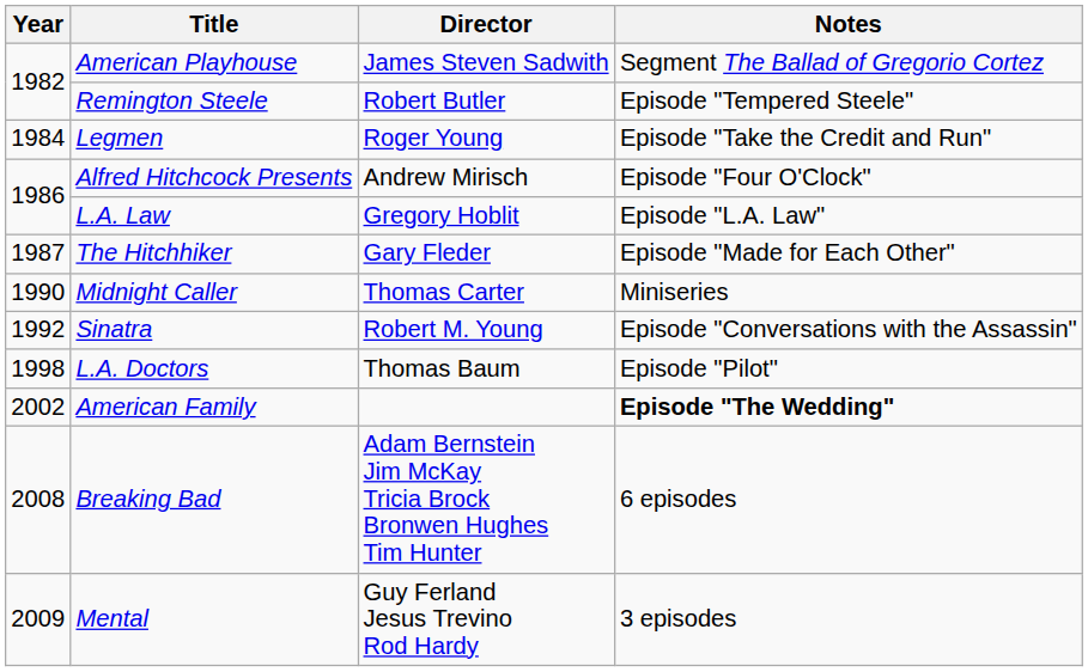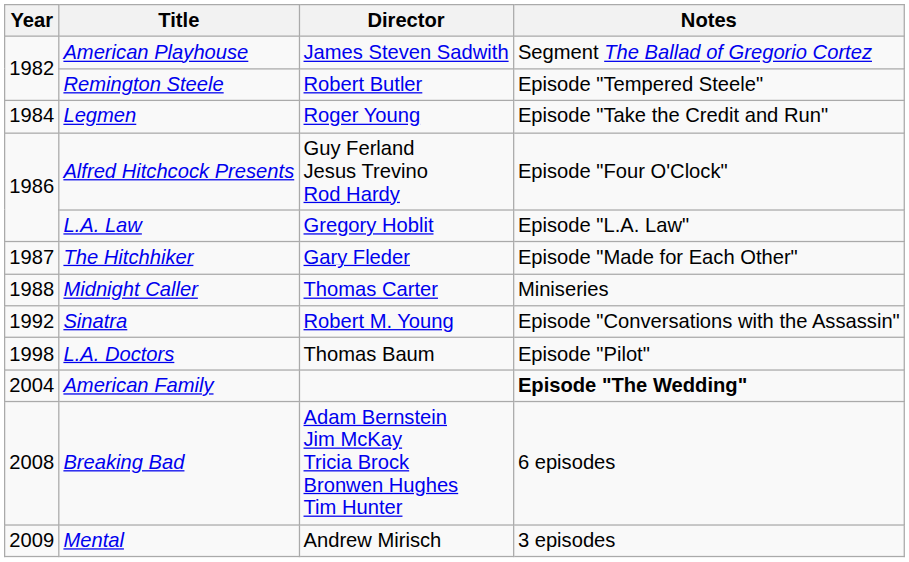 <table class="wikitable">
 <tr>
 <th>Year</th>
 <th>Title</th>
 <th>Director</th>
 <th>Notes</th>
 </tr>
 <tr>
 <td rowspan=2>1982</td>
 <td><em><a href='#'>American Playhouse</a></em></td>
 <td><a href='#'>James Steven Sadwith</a></td>
 <td>Segment <em><a href='#'>The Ballad of Gregorio Cortez</a></em></td>
 </tr>
 <tr>
 <td><em><a href='#'>Remington Steele</a></em></td>
 <td><a href='#'>Robert Butler</a></td>
 <td>Episode "Tempered Steele"</td>
 </tr>
 <tr>
 <td>1984</td>
 <td><em><a href='#'>Legmen</a></em></td>
 <td><a href='#'>Roger Young</a></td>
 <td>Episode "Take the Credit and Run"</td>
 </tr>
 <tr>
 <td rowspan=2>1986</td>
 <td><em><a href='#'>Alfred Hitchcock Presents</a></em></td>
-<td>Andrew Mirisch</td>
+<td>Guy Ferland<br>Jesus Trevino<br><a href='#'>Rod Hardy</a></td>
 <td>Episode "Four O'Clock"</td>
 </tr>
 <tr>
 <td><em><a href='#'>L.A. Law</a></em></td>
 <td><a href='#'>Gregory Hoblit</a></td>
 <td>Episode "L.A. Law"</td>
 </tr>
 <tr>
 <td>1987</td>
 <td><em><a href='#'>The Hitchhiker</a></em></td>
 <td><a href='#'>Gary Fleder</a></td>
 <td>Episode "Made for Each Other"</td>
 </tr>
 <tr>
-<td>1990</td>
+<td>1988</td>
 <td><em><a href='#'>Midnight Caller</a></em></td>
 <td><a href='#'>Thomas Carter</a></td>
 <td>Miniseries</td>
 </tr>
 <tr>
 <td>1992</td>
 <td><em><a href='#'>Sinatra</a></em></td>
 <td><a href='#'>Robert M. Young</a></td>
 <td>Episode "Conversations with the Assassin"</td>
 </tr>
 <tr>
 <td>1998</td>
 <td><em><a href='#'>L.A. Doctors</a></em></td>
 <td>Thomas Baum</td>
 <td>Episode "Pilot"</td>
 </tr>
 <tr>
-<td>2002</td>
+<td>2004</td>
 <td><em><a href='#'>American Family</a></em></td>
 <td></td>
 <td><strong>Episode "The Wedding"</strong></td>
 </tr>
 <tr>
 <td>2008</td>
 <td><em><a href='#'>Breaking Bad</a></em></td>
 <td><a href='#'>Adam Bernstein</a><br><a href='#'>Jim McKay</a><br><a href='#'>Tricia Brock</a><br><a href='#'>Bronwen Hughes</a><br><a href='#'>Tim Hunter</a></td>
 <td>6 episodes</td>
 </tr>
 <tr>
 <td>2009</td>
 <td><em><a href='#'>Mental</a></em></td>
-<td>Guy Ferland<br>Jesus Trevino<br><a href='#'>Rod Hardy</a></td>
+<td>Andrew Mirisch</td>
 <td>3 episodes</td>
 </tr>
 </table>
